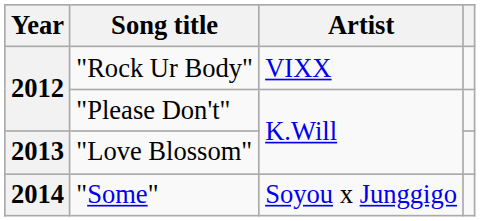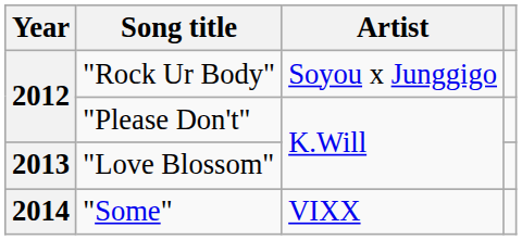 <table class="wikitable plainrowheaders sortable">
 <tr>
 <th scope="col">Year</th>
 <th scope="col">Song title</th>
 <th scope="col">Artist</th>
 <th scope="col" class="unsortable"></th>
 </tr>
 <tr>
 <th scope="row" rowspan=2>2012</th>
 <td>"Rock Ur Body"</td>
-<td><a href='#'>VIXX</a></td>
+<td><a href='#'>Soyou</a> x <a href='#'>Junggigo</a></td>
 <td style="text-align:center"></td>
 </tr>
 <tr>
 <td>"Please Don't"</td>
 <td rowspan="2"><a href='#'>K.Will</a></td>
 <td style="text-align:center"></td>
 </tr>
 <tr>
 <th scope="row">2013</th>
 <td>"Love Blossom"</td>
 <td style="text-align:center"></td>
 </tr>
 <tr>
 <th scope="row">2014</th>
 <td>"<a href='#'>Some</a>"</td>
-<td><a href='#'>Soyou</a> x <a href='#'>Junggigo</a></td>
+<td><a href='#'>VIXX</a></td>
 <td style="text-align:center"></td>
 </tr>
 </table>
